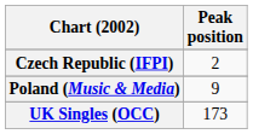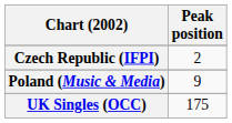 <table class="wikitable sortable plainrowheaders" style="text-align:center">
 <tr>
 <th scope="col">Chart (2002)</th>
 <th scope="col">Peak<br>position</th>
 </tr>
 <tr>
 </tr>
 <tr>
 <th scope="row">Czech Republic (<a href='#'>IFPI</a>)</th>
 <td>2</td>
 </tr>
 <tr>
 </tr>
 <tr>
 </tr>
 <tr>
 </tr>
 <tr>
 </tr>
 <tr>
 </tr>
 <tr>
 <th scope="row">Poland (<em><a href='#'>Music & Media</a></em>)</th>
 <td>9</td>
 </tr>
 <tr>
 </tr>
 <tr>
 </tr>
 <tr>
 <th scope="row"><a href='#'>UK Singles</a> (<a href='#'>OCC</a>)</th>
-<td>173</td>
+<td>175</td>
 </tr>
 </table>
